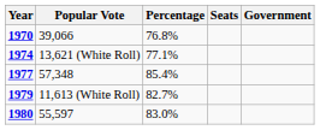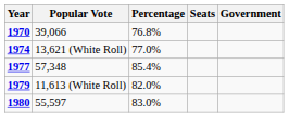 <table class="wikitable">
 <tr>
 <th>Year</th>
 <th>Popular Vote</th>
 <th>Percentage</th>
 <th>Seats</th>
 <th>Government</th>
 </tr>
 <tr>
 <td><strong><a href='#'>1970</a></strong></td>
 <td>39,066</td>
 <td>76.8%</td>
 <td></td>
 <td></td>
 </tr>
 <tr>
 <td><strong><a href='#'>1974</a></strong></td>
 <td>13,621 (White Roll)</td>
-<td>77.1%</td>
+<td>77.0%</td>
 <td></td>
 <td></td>
 </tr>
 <tr>
 <td><strong><a href='#'>1977</a></strong></td>
 <td>57,348</td>
 <td>85.4%</td>
 <td></td>
 <td></td>
 </tr>
 <tr>
 <td><strong><a href='#'>1979</a></strong></td>
 <td>11,613 (White Roll)</td>
-<td>82.7%</td>
+<td>82.0%</td>
 <td></td>
 <td></td>
 </tr>
 <tr>
 <td><strong><a href='#'>1980</a></strong></td>
 <td>55,597</td>
 <td>83.0%</td>
 <td></td>
 <td></td>
 </tr>
 </table>
